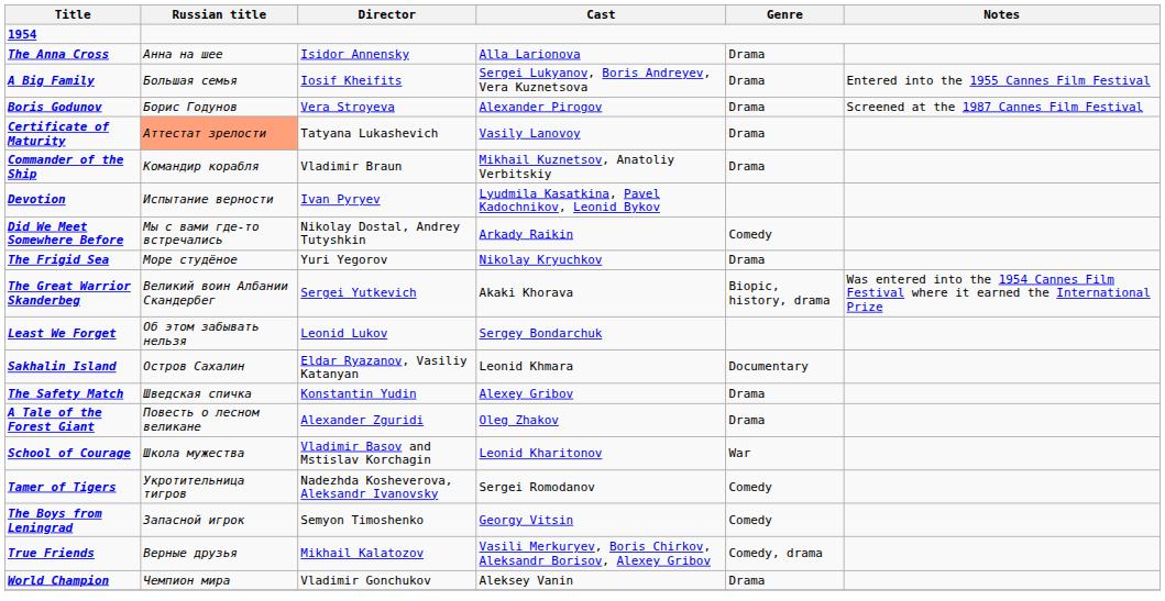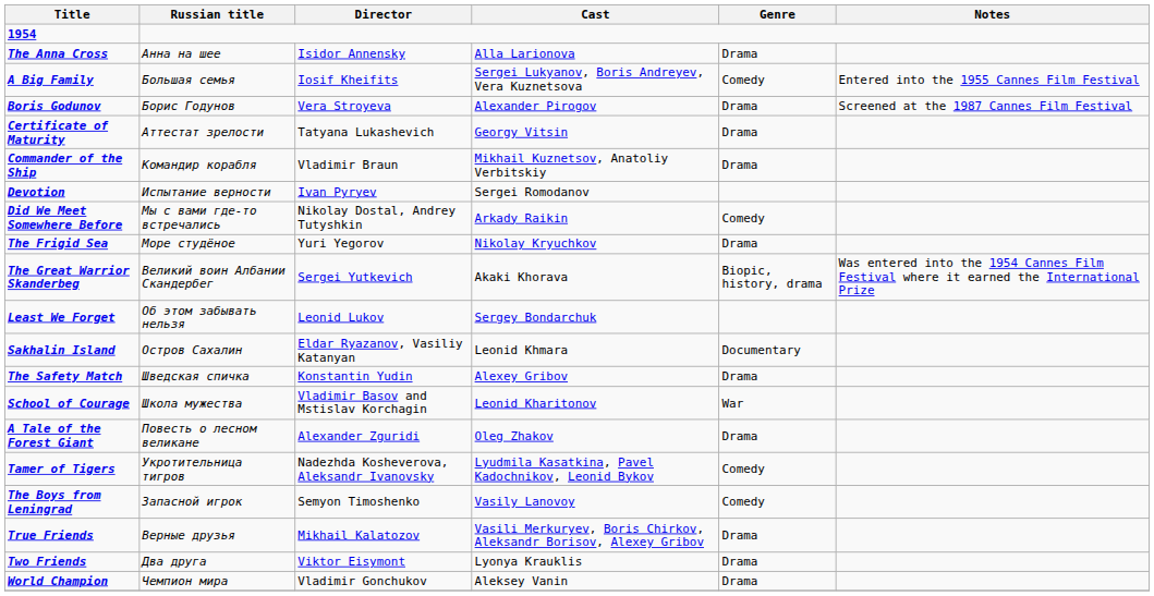 <table class="wikitable">
 <tr>
 <th>Title</th>
 <th>Russian title</th>
 <th>Director</th>
 <th>Cast</th>
 <th>Genre</th>
 <th>Notes</th>
 </tr>
 <tr>
 <td><strong><a href='#'>1954</a></strong></td>
 </tr>
 <tr>
 <td><strong><em><a href='#'>The Anna Cross</a></em></strong></td>
 <td><em>Анна на шее</em></td>
 <td><a href='#'>Isidor Annensky</a></td>
 <td><a href='#'>Alla Larionova</a></td>
 <td>Drama</td>
 <td></td>
 </tr>
 <tr>
 <td><strong><em><a href='#'>A Big Family</a></em></strong></td>
 <td><em>Большая семья</em></td>
 <td><a href='#'>Iosif Kheifits</a></td>
 <td><a href='#'>Sergei Lukyanov</a>, <a href='#'>Boris Andreyev</a>, Vera Kuznetsova</td>
-<td>Drama</td>
+<td>Comedy</td>
 <td>Entered into the <a href='#'>1955 Cannes Film Festival</a></td>
 </tr>
 <tr>
 <td><strong><em><a href='#'>Boris Godunov</a></em></strong></td>
 <td><em>Борис Годунов</em></td>
 <td><a href='#'>Vera Stroyeva</a></td>
 <td><a href='#'>Alexander Pirogov</a></td>
 <td>Drama</td>
 <td>Screened at the <a href='#'>1987 Cannes Film Festival</a></td>
 </tr>
 <tr>
 <td><strong><em><a href='#'>Certificate of Maturity</a></em></strong></td>
-<td style="background: lightsalmon;"><em>Аттестат зрелости</em></td>
+<td><em>Аттестат зрелости</em></td>
 <td>Tatyana Lukashevich</td>
-<td><a href='#'>Vasily Lanovoy</a></td>
+<td><a href='#'>Georgy Vitsin</a></td>
 <td>Drama</td>
 <td></td>
 </tr>
 <tr>
 <td><strong><em><a href='#'>Commander of the Ship</a></em></strong></td>
 <td><em>Командир корабля</em></td>
 <td>Vladimir Braun</td>
 <td><a href='#'>Mikhail Kuznetsov</a>, Anatoliy Verbitskiy</td>
 <td>Drama</td>
 <td></td>
 </tr>
 <tr>
 <td><strong><em><a href='#'>Devotion</a></em></strong></td>
 <td><em>Испытание верности</em></td>
 <td><a href='#'>Ivan Pyryev</a></td>
-<td><a href='#'>Lyudmila Kasatkina</a>, <a href='#'>Pavel Kadochnikov</a>, <a href='#'>Leonid Bykov</a></td>
+<td>Sergei Romodanov</td>
 <td></td>
 <td></td>
 </tr>
 <tr>
 <td><strong><em><a href='#'>Did We Meet Somewhere Before</a></em></strong></td>
 <td><em>Мы с вами где-то встречались</em></td>
 <td>Nikolay Dostal, Andrey Tutyshkin</td>
 <td><a href='#'>Arkady Raikin</a></td>
 <td>Comedy</td>
 <td></td>
 </tr>
 <tr>
 <td><strong><em><a href='#'>The Frigid Sea</a></em></strong></td>
 <td><em>Море студёное</em></td>
 <td>Yuri Yegorov</td>
 <td><a href='#'>Nikolay Kryuchkov</a></td>
 <td>Drama</td>
 <td></td>
 </tr>
 <tr>
 <td><strong><em><a href='#'>The Great Warrior Skanderbeg</a></em></strong></td>
 <td><em>Великий воин Албании Скандербег</em></td>
 <td><a href='#'>Sergei Yutkevich</a></td>
 <td>Akaki Khorava</td>
 <td>Biopic, history, drama</td>
 <td>Was entered into the <a href='#'>1954 Cannes Film Festival</a> where it earned the <a href='#'>International Prize</a></td>
 </tr>
 <tr>
 <td><strong><em><a href='#'>Least We Forget</a></em></strong></td>
 <td><em>Об этом забывать нельзя</em></td>
 <td><a href='#'>Leonid Lukov</a></td>
 <td><a href='#'>Sergey Bondarchuk</a></td>
 <td></td>
 <td></td>
 </tr>
 <tr>
 <td><strong><em><a href='#'>Sakhalin Island</a></em></strong></td>
 <td><em>Остров Сахалин</em></td>
 <td><a href='#'>Eldar Ryazanov</a>, Vasiliy Katanyan</td>
 <td>Leonid Khmara</td>
 <td>Documentary</td>
 <td></td>
 </tr>
 <tr>
 <td><strong><em><a href='#'>The Safety Match</a></em></strong></td>
 <td><em>Шведская спичка</em></td>
 <td><a href='#'>Konstantin Yudin</a></td>
 <td><a href='#'>Alexey Gribov</a></td>
 <td>Drama</td>
 <td></td>
 </tr>
 <tr>
+<td><strong><em><a href='#'>School of Courage</a></em></strong></td>
+<td><em>Школа мужества</em></td>
+<td><a href='#'>Vladimir Basov</a> and Mstislav Korchagin</td>
+<td><a href='#'>Leonid Kharitonov</a></td>
+<td>War</td>
+<td></td>
+</tr>
+<tr>
 <td><strong><em><a href='#'>A Tale of the Forest Giant</a></em></strong></td>
 <td><em>Повесть о лесном великане</em></td>
 <td><a href='#'>Alexander Zguridi</a></td>
 <td><a href='#'>Oleg Zhakov</a></td>
 <td>Drama</td>
 <td></td>
 </tr>
 <tr>
-<td><strong><em><a href='#'>School of Courage</a></em></strong></td>
-<td><em>Школа мужества</em></td>
-<td><a href='#'>Vladimir Basov</a> and Mstislav Korchagin</td>
-<td><a href='#'>Leonid Kharitonov</a></td>
-<td>War</td>
-<td></td>
-</tr>
-<tr>
 <td><strong><em><a href='#'>Tamer of Tigers</a></em></strong></td>
 <td><em>Укротительница тигров</em></td>
 <td>Nadezhda Kosheverova, <a href='#'>Aleksandr Ivanovsky</a></td>
-<td>Sergei Romodanov</td>
+<td><a href='#'>Lyudmila Kasatkina</a>, <a href='#'>Pavel Kadochnikov</a>, <a href='#'>Leonid Bykov</a></td>
 <td>Comedy</td>
 <td></td>
 </tr>
 <tr>
 <td><strong><em><a href='#'>The Boys from Leningrad</a></em></strong></td>
 <td><em>Запасной игрок</em></td>
 <td>Semyon Timoshenko</td>
-<td><a href='#'>Georgy Vitsin</a></td>
+<td><a href='#'>Vasily Lanovoy</a></td>
 <td>Comedy</td>
 <td></td>
 </tr>
 <tr>
 <td><strong><em><a href='#'>True Friends</a></em></strong></td>
 <td><em>Верные друзья</em></td>
 <td><a href='#'>Mikhail Kalatozov</a></td>
 <td><a href='#'>Vasili Merkuryev</a>, <a href='#'>Boris Chirkov</a>, <a href='#'>Aleksandr Borisov</a>, <a href='#'>Alexey Gribov</a></td>
-<td>Comedy, drama</td>
+<td>Drama</td>
+<td></td>
+</tr>
+<tr>
+<td><strong><em><a href='#'>Two Friends</a></em></strong></td>
+<td><em>Два друга</em></td>
+<td><a href='#'>Viktor Eisymont</a></td>
+<td>Lyonya Krauklis</td>
+<td>Drama</td>
 <td></td>
 </tr>
 <tr>
 <td><strong><em><a href='#'>World Champion</a></em></strong></td>
 <td><em>Чемпион мира</em></td>
 <td>Vladimir Gonchukov</td>
 <td>Aleksey Vanin</td>
 <td>Drama</td>
 <td></td>
 </tr>
 <tr>
 </tr>
 </table>
